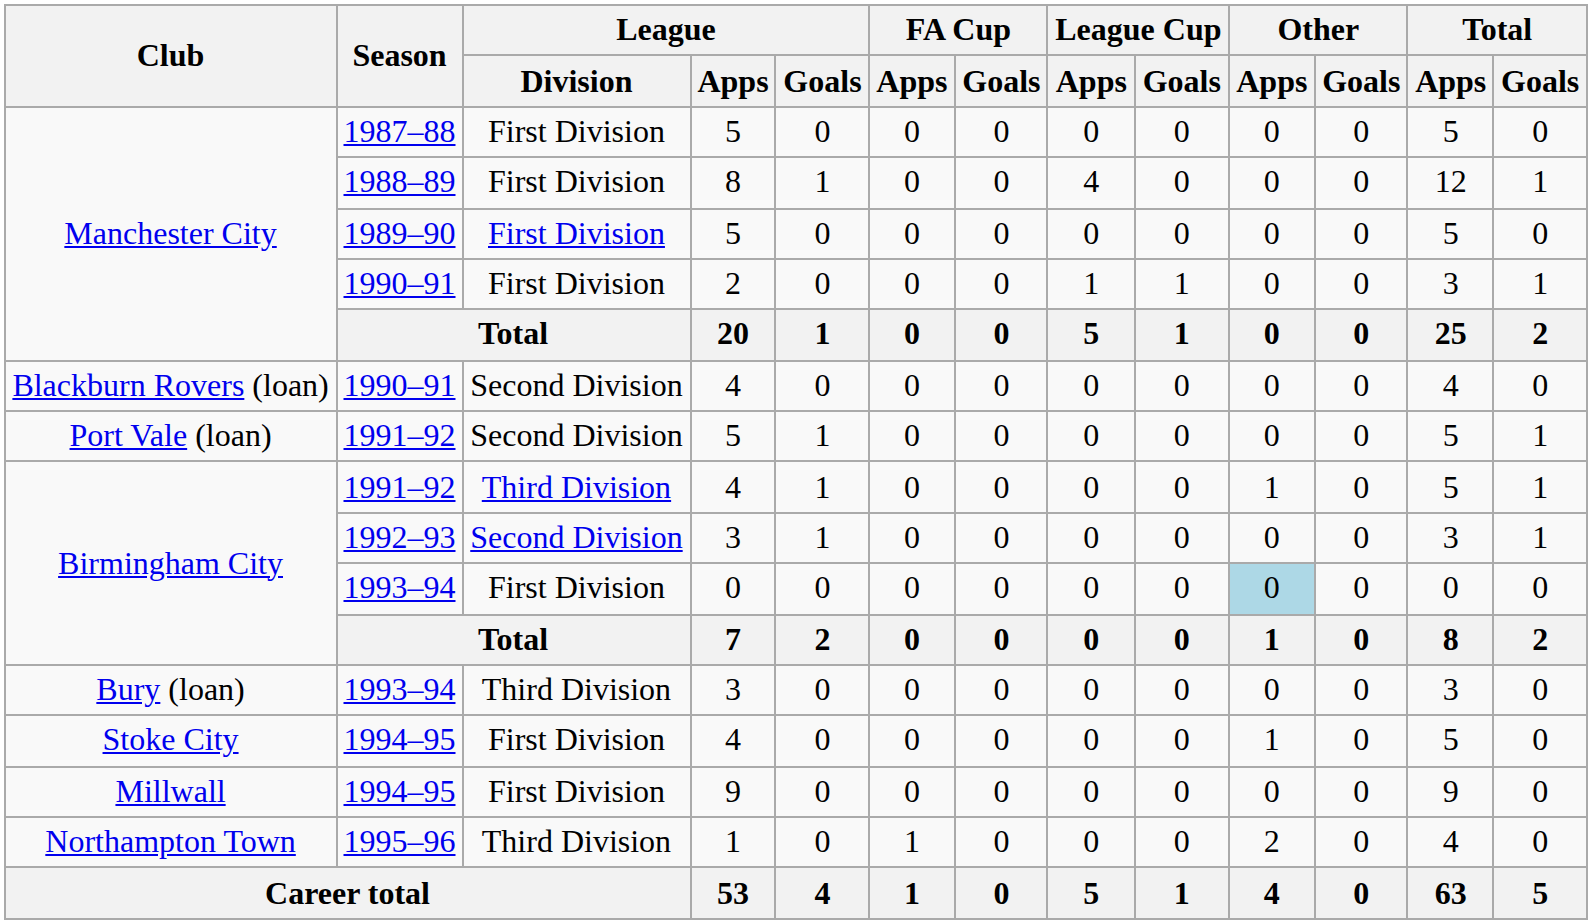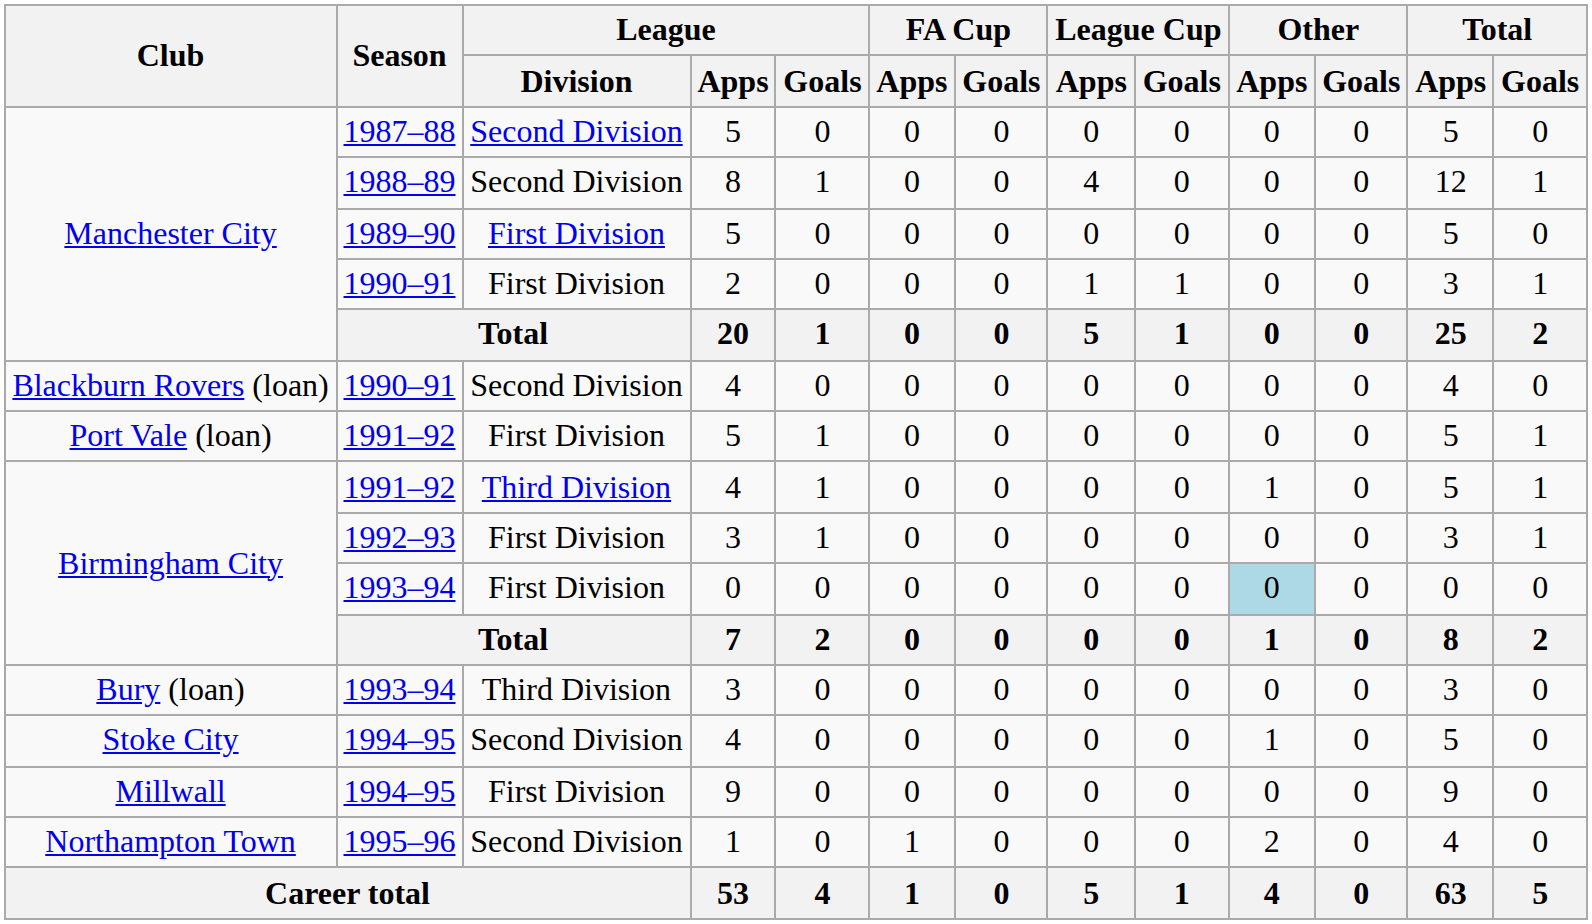 <table class="wikitable" style="text-align: center;">
 <tr>
 <th rowspan="2">Club</th>
 <th rowspan="2">Season</th>
 <th colspan="3">League</th>
 <th colspan="2">FA Cup</th>
 <th colspan="2">League Cup</th>
 <th colspan="2">Other</th>
 <th colspan="2">Total</th>
 </tr>
 <tr>
 <th>Division</th>
 <th>Apps</th>
 <th>Goals</th>
 <th>Apps</th>
 <th>Goals</th>
 <th>Apps</th>
 <th>Goals</th>
 <th>Apps</th>
 <th>Goals</th>
 <th>Apps</th>
 <th>Goals</th>
 </tr>
 <tr>
 <td rowspan="5"><a href='#'>Manchester City</a></td>
 <td><a href='#'>1987–88</a></td>
-<td>First Division</td>
+<td><a href='#'>Second Division</a></td>
 <td>5</td>
 <td>0</td>
 <td>0</td>
 <td>0</td>
 <td>0</td>
 <td>0</td>
 <td>0</td>
 <td>0</td>
 <td>5</td>
 <td>0</td>
 </tr>
 <tr>
 <td><a href='#'>1988–89</a></td>
-<td>First Division</td>
+<td>Second Division</td>
 <td>8</td>
 <td>1</td>
 <td>0</td>
 <td>0</td>
 <td>4</td>
 <td>0</td>
 <td>0</td>
 <td>0</td>
 <td>12</td>
 <td>1</td>
 </tr>
 <tr>
 <td><a href='#'>1989–90</a></td>
 <td><a href='#'>First Division</a></td>
 <td>5</td>
 <td>0</td>
 <td>0</td>
 <td>0</td>
 <td>0</td>
 <td>0</td>
 <td>0</td>
 <td>0</td>
 <td>5</td>
 <td>0</td>
 </tr>
 <tr>
 <td><a href='#'>1990–91</a></td>
 <td>First Division</td>
 <td>2</td>
 <td>0</td>
 <td>0</td>
 <td>0</td>
 <td>1</td>
 <td>1</td>
 <td>0</td>
 <td>0</td>
 <td>3</td>
 <td>1</td>
 </tr>
 <tr>
 <th colspan="2">Total</th>
 <th>20</th>
 <th>1</th>
 <th>0</th>
 <th>0</th>
 <th>5</th>
 <th>1</th>
 <th>0</th>
 <th>0</th>
 <th>25</th>
 <th>2</th>
 </tr>
 <tr>
 <td><a href='#'>Blackburn Rovers</a> (loan)</td>
 <td><a href='#'>1990–91</a></td>
 <td>Second Division</td>
 <td>4</td>
 <td>0</td>
 <td>0</td>
 <td>0</td>
 <td>0</td>
 <td>0</td>
 <td>0</td>
 <td>0</td>
 <td>4</td>
 <td>0</td>
 </tr>
 <tr>
 <td><a href='#'>Port Vale</a> (loan)</td>
 <td><a href='#'>1991–92</a></td>
-<td>Second Division</td>
+<td>First Division</td>
 <td>5</td>
 <td>1</td>
 <td>0</td>
 <td>0</td>
 <td>0</td>
 <td>0</td>
 <td>0</td>
 <td>0</td>
 <td>5</td>
 <td>1</td>
 </tr>
 <tr>
 <td rowspan="4"><a href='#'>Birmingham City</a></td>
 <td><a href='#'>1991–92</a></td>
 <td><a href='#'>Third Division</a></td>
 <td>4</td>
 <td>1</td>
 <td>0</td>
 <td>0</td>
 <td>0</td>
 <td>0</td>
 <td>1</td>
 <td>0</td>
 <td>5</td>
 <td>1</td>
 </tr>
 <tr>
 <td><a href='#'>1992–93</a></td>
-<td><a href='#'>Second Division</a></td>
+<td>First Division</td>
 <td>3</td>
 <td>1</td>
 <td>0</td>
 <td>0</td>
 <td>0</td>
 <td>0</td>
 <td>0</td>
 <td>0</td>
 <td>3</td>
 <td>1</td>
 </tr>
 <tr>
 <td><a href='#'>1993–94</a></td>
 <td>First Division</td>
 <td>0</td>
 <td>0</td>
 <td>0</td>
 <td>0</td>
 <td>0</td>
 <td>0</td>
 <td style="background: lightblue;">0</td>
 <td>0</td>
 <td>0</td>
 <td>0</td>
 </tr>
 <tr>
 <th colspan="2">Total</th>
 <th>7</th>
 <th>2</th>
 <th>0</th>
 <th>0</th>
 <th>0</th>
 <th>0</th>
 <th>1</th>
 <th>0</th>
 <th>8</th>
 <th>2</th>
 </tr>
 <tr>
 <td><a href='#'>Bury</a> (loan)</td>
 <td><a href='#'>1993–94</a></td>
 <td>Third Division</td>
 <td>3</td>
 <td>0</td>
 <td>0</td>
 <td>0</td>
 <td>0</td>
 <td>0</td>
 <td>0</td>
 <td>0</td>
 <td>3</td>
 <td>0</td>
 </tr>
 <tr>
 <td><a href='#'>Stoke City</a></td>
 <td><a href='#'>1994–95</a></td>
-<td>First Division</td>
+<td>Second Division</td>
 <td>4</td>
 <td>0</td>
 <td>0</td>
 <td>0</td>
 <td>0</td>
 <td>0</td>
 <td>1</td>
 <td>0</td>
 <td>5</td>
 <td>0</td>
 </tr>
 <tr>
 <td><a href='#'>Millwall</a></td>
 <td><a href='#'>1994–95</a></td>
 <td>First Division</td>
 <td>9</td>
 <td>0</td>
 <td>0</td>
 <td>0</td>
 <td>0</td>
 <td>0</td>
 <td>0</td>
 <td>0</td>
 <td>9</td>
 <td>0</td>
 </tr>
 <tr>
 <td><a href='#'>Northampton Town</a></td>
 <td><a href='#'>1995–96</a></td>
-<td>Third Division</td>
+<td>Second Division</td>
 <td>1</td>
 <td>0</td>
 <td>1</td>
 <td>0</td>
 <td>0</td>
 <td>0</td>
 <td>2</td>
 <td>0</td>
 <td>4</td>
 <td>0</td>
 </tr>
 <tr>
 <th colspan="3">Career total</th>
 <th>53</th>
 <th>4</th>
 <th>1</th>
 <th>0</th>
 <th>5</th>
 <th>1</th>
 <th>4</th>
 <th>0</th>
 <th>63</th>
 <th>5</th>
 </tr>
 </table>
